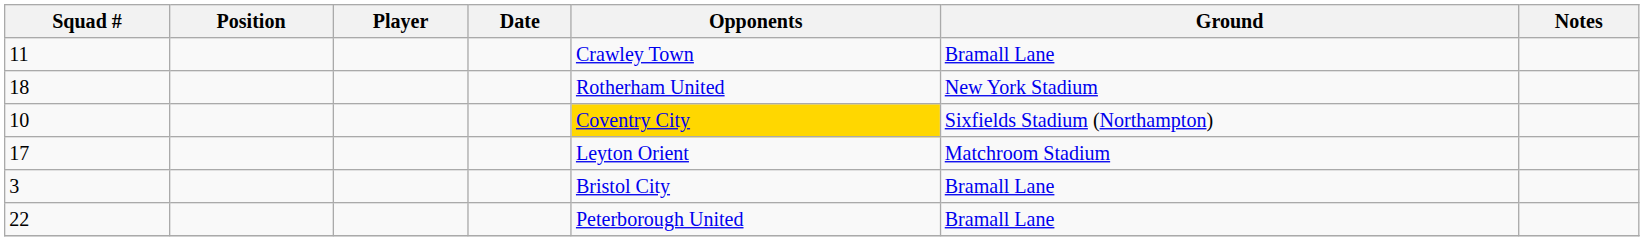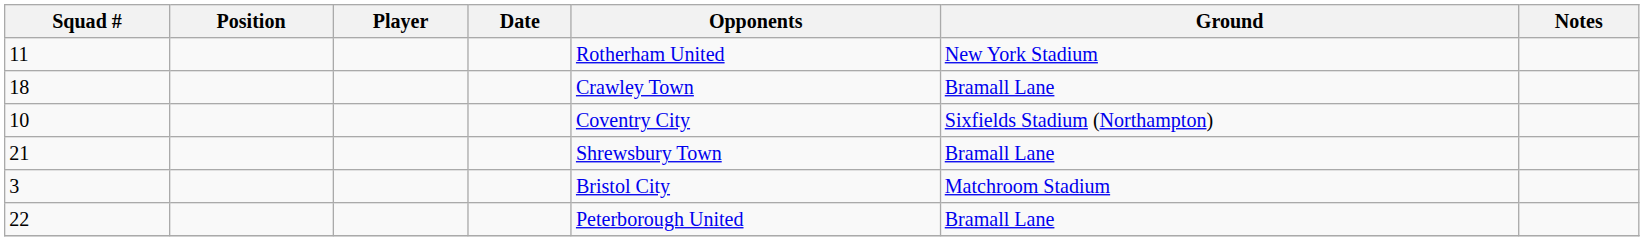 <table width=98% class="wikitable sortable" style="text-align:center; font-size:95%; text-align:left">
 <tr>
 <th>Squad #</th>
 <th>Position</th>
 <th>Player</th>
 <th>Date</th>
 <th>Opponents</th>
 <th>Ground</th>
 <th>Notes</th>
 </tr>
 <tr>
 <td>11</td>
 <td></td>
 <td></td>
 <td></td>
-<td><a href='#'>Crawley Town</a></td>
-<td><a href='#'>Bramall Lane</a></td>
+<td><a href='#'>Rotherham United</a></td>
+<td><a href='#'>New York Stadium</a></td>
 <td></td>
 </tr>
 <tr>
 <td>18</td>
 <td></td>
 <td></td>
 <td></td>
-<td><a href='#'>Rotherham United</a></td>
-<td><a href='#'>New York Stadium</a></td>
+<td><a href='#'>Crawley Town</a></td>
+<td><a href='#'>Bramall Lane</a></td>
 <td></td>
 </tr>
 <tr>
 <td>10</td>
 <td></td>
 <td></td>
 <td></td>
-<td style="background: gold;"><a href='#'>Coventry City</a></td>
+<td><a href='#'>Coventry City</a></td>
 <td><a href='#'>Sixfields Stadium</a> (<a href='#'>Northampton</a>)</td>
 <td></td>
 </tr>
 <tr>
-<td>17</td>
+<td>21</td>
 <td></td>
 <td></td>
 <td></td>
-<td><a href='#'>Leyton Orient</a></td>
-<td><a href='#'>Matchroom Stadium</a></td>
+<td><a href='#'>Shrewsbury Town</a></td>
+<td><a href='#'>Bramall Lane</a></td>
 <td></td>
 </tr>
 <tr>
 <td>3</td>
 <td></td>
 <td></td>
 <td></td>
 <td><a href='#'>Bristol City</a></td>
-<td><a href='#'>Bramall Lane</a></td>
+<td><a href='#'>Matchroom Stadium</a></td>
 <td></td>
 </tr>
 <tr>
 <td>22</td>
 <td></td>
 <td></td>
 <td></td>
 <td><a href='#'>Peterborough United</a></td>
 <td><a href='#'>Bramall Lane</a></td>
 <td></td>
 </tr>
 <tr>
 </tr>
 </table>
